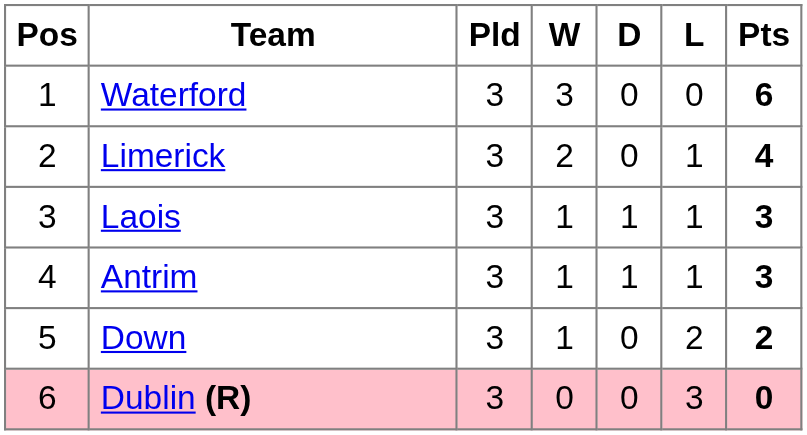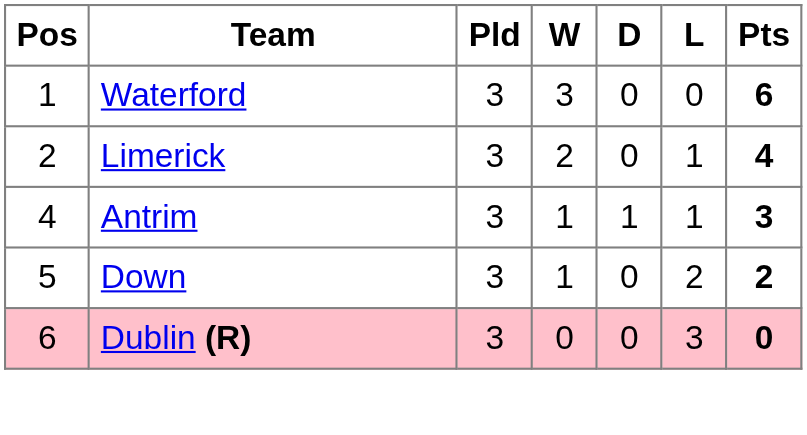 <table style="border-collapse:collapse" border="1" cellspacing="0" cellpadding="5">
 <tr>
 <th>Pos</th>
 <th width="165">Team</th>
 <th width="20">Pld</th>
 <th width="20">W</th>
 <th width="20">D</th>
 <th width="20">L</th>
 <th width="20">Pts</th>
 </tr>
 <tr align="center">
 <td>1</td>
 <td style="text-align:left;"> <a href='#'>Waterford</a></td>
 <td>3</td>
 <td>3</td>
 <td>0</td>
 <td>0</td>
 <td><strong>6</strong></td>
 </tr>
 <tr align="center">
 <td>2</td>
 <td style="text-align:left;"> <a href='#'>Limerick</a></td>
 <td>3</td>
 <td>2</td>
 <td>0</td>
 <td>1</td>
 <td><strong>4</strong></td>
 </tr>
 <tr align="center">
-<td>3</td>
-<td style="text-align:left;"> <a href='#'>Laois</a></td>
-<td>3</td>
-<td>1</td>
-<td>1</td>
-<td>1</td>
-<td><strong>3</strong></td>
-</tr>
-<tr align="center">
 <td>4</td>
 <td style="text-align:left;"> <a href='#'>Antrim</a></td>
 <td>3</td>
 <td>1</td>
 <td>1</td>
 <td>1</td>
 <td><strong>3</strong></td>
 </tr>
 <tr align="center">
 <td>5</td>
 <td style="text-align:left;"> <a href='#'>Down</a></td>
 <td>3</td>
 <td>1</td>
 <td>0</td>
 <td>2</td>
 <td><strong>2</strong></td>
 </tr>
 <tr align="center" style="background:#FFC0CB;">
 <td>6</td>
 <td style="text-align:left;"> <a href='#'>Dublin</a> <strong>(R)</strong></td>
 <td>3</td>
 <td>0</td>
 <td>0</td>
 <td>3</td>
 <td><strong>0</strong></td>
 </tr>
 </table>
